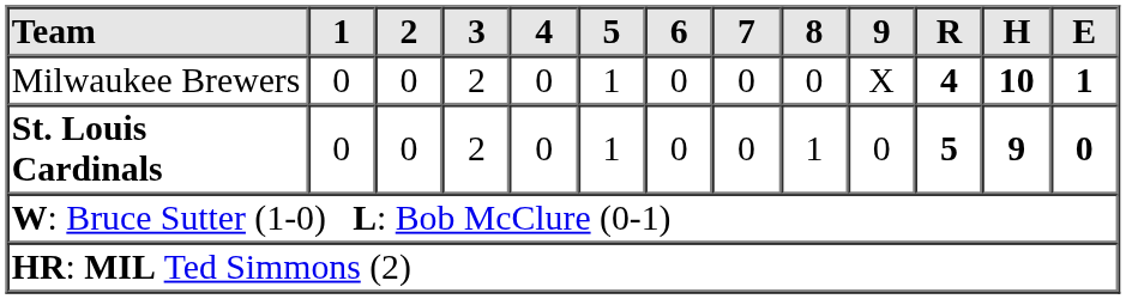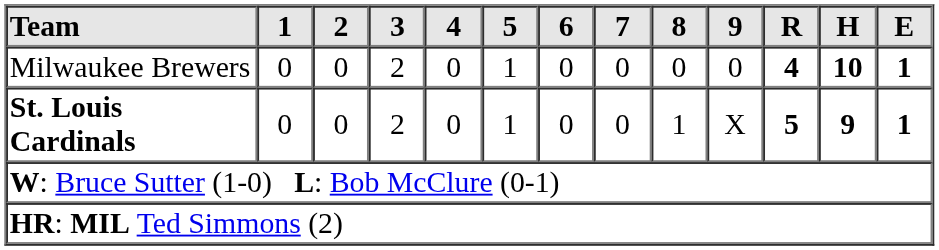 <table border=1 cellspacing=0 width=500 style="margin-left:3em;">
 <tr style="text-align:center; background-color:#e6e6e6;">
 <th align=left width=125>Team</th>
 <th width=25>1</th>
 <th width=25>2</th>
 <th width=25>3</th>
 <th width=25>4</th>
 <th width=25>5</th>
 <th width=25>6</th>
 <th width=25>7</th>
 <th width=25>8</th>
 <th width=25>9</th>
 <th width=25>R</th>
 <th width=25>H</th>
 <th width=25>E</th>
 </tr>
 <tr style="text-align:center;">
 <td align=left>Milwaukee Brewers</td>
 <td>0</td>
 <td>0</td>
 <td>2</td>
 <td>0</td>
 <td>1</td>
 <td>0</td>
 <td>0</td>
 <td>0</td>
-<td>X</td>
+<td>0</td>
 <td><strong>4</strong></td>
 <td><strong>10</strong></td>
 <td><strong>1</strong></td>
 </tr>
 <tr style="text-align:center;">
 <td align=left><strong>St. Louis Cardinals</strong></td>
 <td>0</td>
 <td>0</td>
 <td>2</td>
 <td>0</td>
 <td>1</td>
 <td>0</td>
 <td>0</td>
 <td>1</td>
-<td>0</td>
+<td>X</td>
 <td><strong>5</strong></td>
 <td><strong>9</strong></td>
-<td><strong>0</strong></td>
+<td><strong>1</strong></td>
 </tr>
 <tr style="text-align:left;">
 <td colspan=13><strong>W</strong>: <a href='#'>Bruce Sutter</a> (1-0)   <strong>L</strong>: <a href='#'>Bob McClure</a> (0-1)</td>
 </tr>
 <tr style="text-align:left;">
 <td colspan=13><strong>HR</strong>:  <strong>MIL</strong>  <a href='#'>Ted Simmons</a> (2)</td>
 </tr>
 </table>
